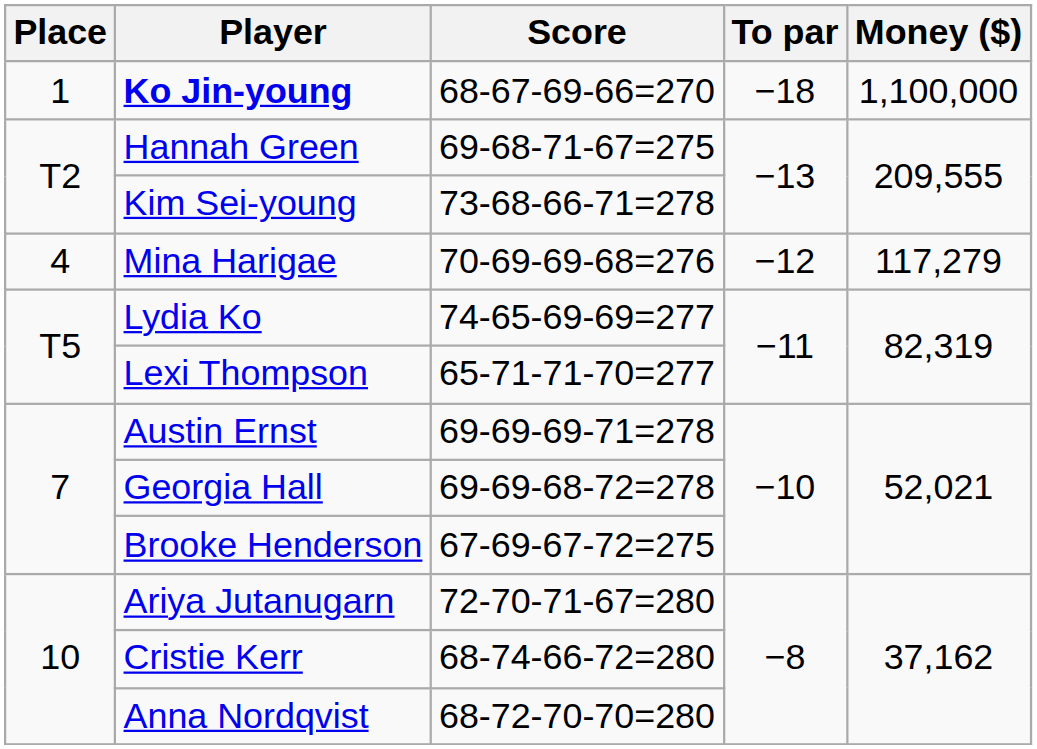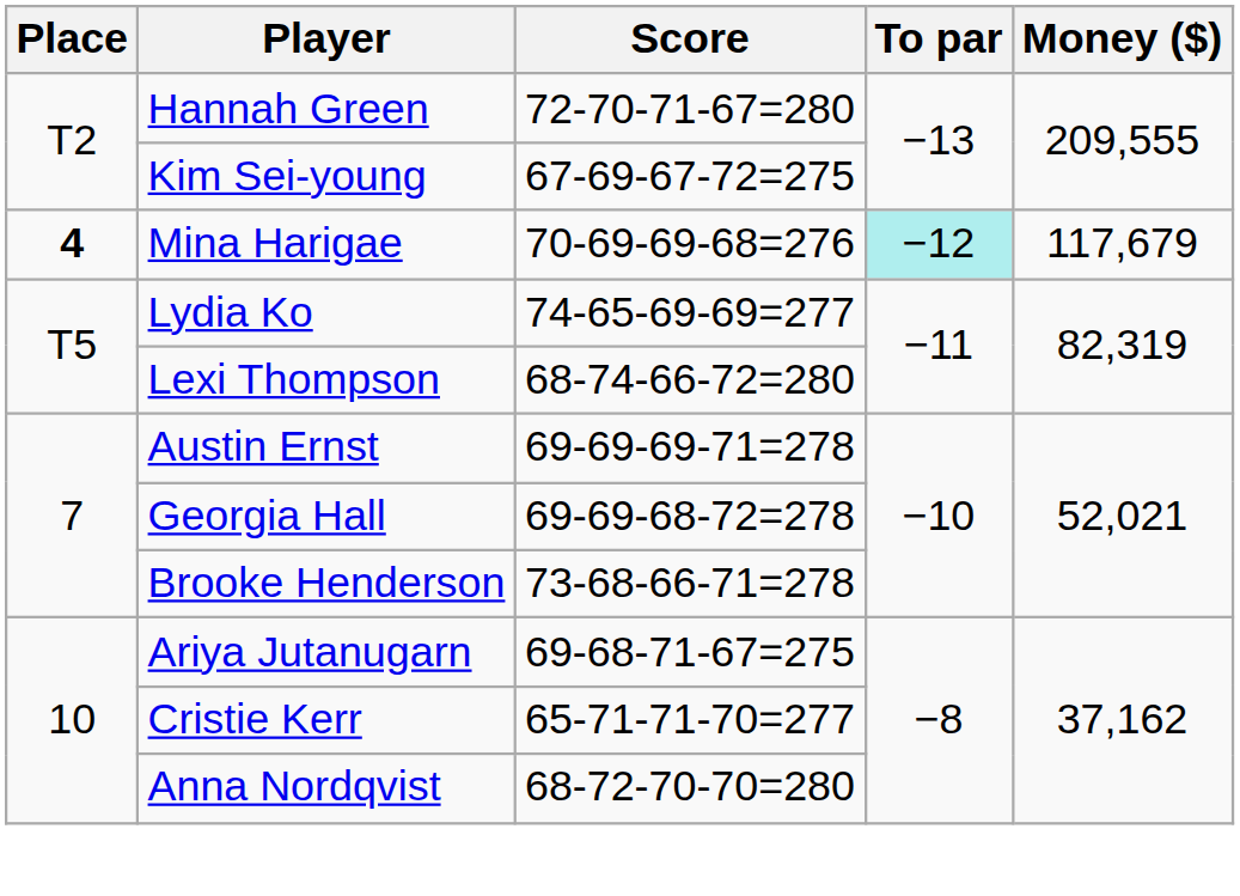 <table class="wikitable">
 <tr>
 <th>Place</th>
 <th>Player</th>
 <th>Score</th>
 <th>To par</th>
 <th>Money ($)</th>
 </tr>
 <tr>
-<td align=center>1</td>
-<td> <strong><a href='#'>Ko Jin-young</a></strong></td>
-<td>68-67-69-66=270</td>
-<td align=center>−18</td>
-<td align=center>1,100,000</td>
-</tr>
-<tr>
 <td align=center rowspan=2>T2</td>
 <td> <a href='#'>Hannah Green</a></td>
-<td>69-68-71-67=275</td>
+<td>72-70-71-67=280</td>
 <td align=center rowspan=2>−13</td>
 <td align=center rowspan=2>209,555</td>
 </tr>
 <tr>
 <td> <a href='#'>Kim Sei-young</a></td>
-<td>73-68-66-71=278</td>
+<td>67-69-67-72=275</td>
 </tr>
 <tr>
-<td align=center>4</td>
+<td align=center><strong>4</strong></td>
 <td> <a href='#'>Mina Harigae</a></td>
 <td>70-69-69-68=276</td>
-<td align=center>−12</td>
-<td align=center>117,279</td>
+<td align=center style="background: paleturquoise;">−12</td>
+<td align=center>117,679</td>
 </tr>
 <tr>
 <td align=center rowspan=2>T5</td>
 <td> <a href='#'>Lydia Ko</a></td>
 <td>74-65-69-69=277</td>
 <td align=center rowspan=2>−11</td>
 <td align=center rowspan=2>82,319</td>
 </tr>
 <tr>
 <td> <a href='#'>Lexi Thompson</a></td>
-<td>65-71-71-70=277</td>
+<td>68-74-66-72=280</td>
 </tr>
 <tr>
 <td align=center rowspan=3>7</td>
 <td> <a href='#'>Austin Ernst</a></td>
 <td>69-69-69-71=278</td>
 <td align=center rowspan=3>−10</td>
 <td align=center rowspan=3>52,021</td>
 </tr>
 <tr>
 <td> <a href='#'>Georgia Hall</a></td>
 <td>69-69-68-72=278</td>
 </tr>
 <tr>
 <td> <a href='#'>Brooke Henderson</a></td>
-<td>67-69-67-72=275</td>
+<td>73-68-66-71=278</td>
 </tr>
 <tr>
 <td align=center rowspan=3>10</td>
 <td> <a href='#'>Ariya Jutanugarn</a></td>
-<td>72-70-71-67=280</td>
+<td>69-68-71-67=275</td>
 <td align=center rowspan=3>−8</td>
 <td align=center rowspan=3>37,162</td>
 </tr>
 <tr>
 <td> <a href='#'>Cristie Kerr</a></td>
-<td>68-74-66-72=280</td>
+<td>65-71-71-70=277</td>
 </tr>
 <tr>
 <td> <a href='#'>Anna Nordqvist</a></td>
 <td>68-72-70-70=280</td>
 </tr>
 </table>
